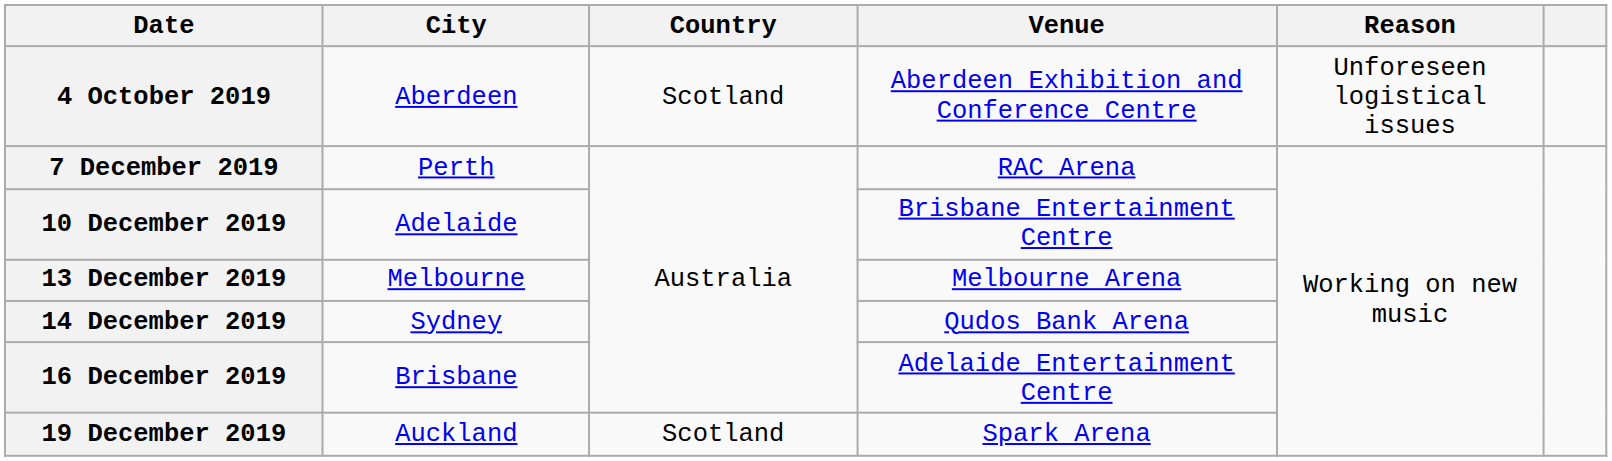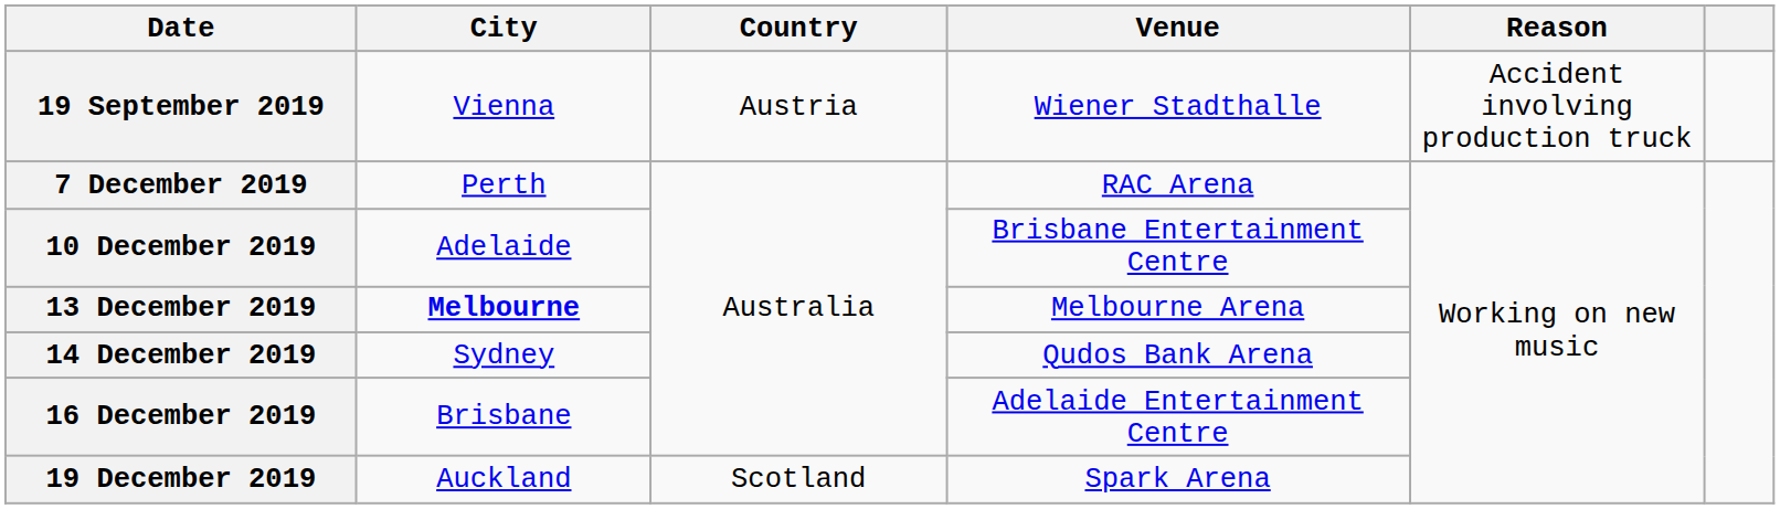 <table class="wikitable plainrowheaders" style="text-align:center;">
 <tr>
 <th scope="col" style="width:12em;">Date</th>
 <th scope="col" style="width:10em;">City</th>
 <th scope="col" style="width:10em;">Country</th>
 <th scope="col" style="width:16em;">Venue</th>
 <th scope="col" style="width:10em;">Reason</th>
 <th scope="col" style="width:2em;"></th>
 </tr>
 <tr>
-<th scope="row">4 October 2019</th>
-<td><a href='#'>Aberdeen</a></td>
-<td>Scotland</td>
-<td><a href='#'>Aberdeen Exhibition and Conference Centre</a></td>
-<td>Unforeseen logistical issues</td>
+<th scope="row">19 September 2019</th>
+<td><a href='#'>Vienna</a></td>
+<td>Austria</td>
+<td><a href='#'>Wiener Stadthalle</a></td>
+<td>Accident involving production truck</td>
 <td></td>
 </tr>
 <tr>
 <th scope="row">7 December 2019</th>
 <td><a href='#'>Perth</a></td>
 <td rowspan="5">Australia</td>
 <td><a href='#'>RAC Arena</a></td>
 <td rowspan="6">Working on new music</td>
 <td rowspan="6"></td>
 </tr>
 <tr>
 <th scope="row">10 December 2019</th>
 <td><a href='#'>Adelaide</a></td>
 <td><a href='#'>Brisbane Entertainment Centre</a></td>
 </tr>
 <tr>
 <th scope="row">13 December 2019</th>
-<td><a href='#'>Melbourne</a></td>
+<td><strong><a href='#'>Melbourne</a></strong></td>
 <td><a href='#'>Melbourne Arena</a></td>
 </tr>
 <tr>
 <th scope="row">14 December 2019</th>
 <td><a href='#'>Sydney</a></td>
 <td><a href='#'>Qudos Bank Arena</a></td>
 </tr>
 <tr>
 <th scope="row">16 December 2019</th>
 <td><a href='#'>Brisbane</a></td>
 <td><a href='#'>Adelaide Entertainment Centre</a></td>
 </tr>
 <tr>
 <th scope="row">19 December 2019</th>
 <td><a href='#'>Auckland</a></td>
 <td>Scotland</td>
 <td><a href='#'>Spark Arena</a></td>
 </tr>
 </table>
